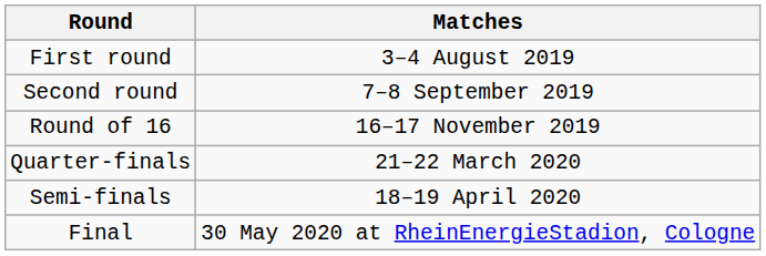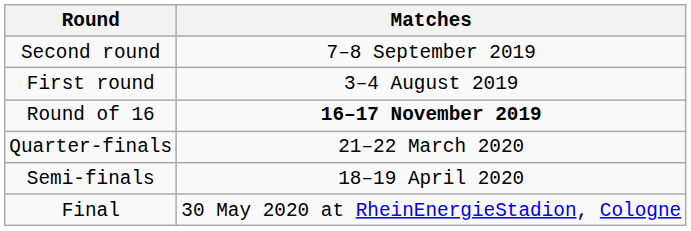 <table class=wikitable style="text-align: center">
 <tr>
 <th>Round</th>
 <th>Matches</th>
 </tr>
 <tr>
+<td>Second round</td>
+<td>7–8 September 2019</td>
+</tr>
+<tr>
 <td>First round</td>
 <td>3–4 August 2019</td>
 </tr>
 <tr>
-<td>Second round</td>
-<td>7–8 September 2019</td>
-</tr>
-<tr>
 <td>Round of 16</td>
-<td>16–17 November 2019</td>
+<td><strong>16–17 November 2019</strong></td>
 </tr>
 <tr>
 <td>Quarter-finals</td>
 <td>21–22 March 2020</td>
 </tr>
 <tr>
 <td>Semi-finals</td>
 <td>18–19 April 2020</td>
 </tr>
 <tr>
 <td>Final</td>
 <td>30 May 2020 at <a href='#'>RheinEnergieStadion</a>, <a href='#'>Cologne</a></td>
 </tr>
 </table>
